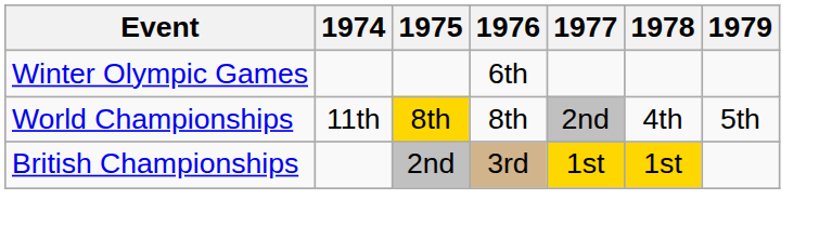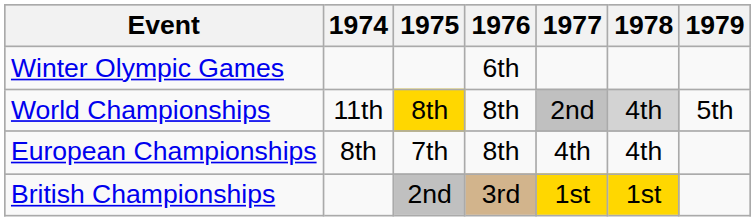 <table class="wikitable">
 <tr>
 <th>Event</th>
 <th>1974</th>
 <th>1975</th>
 <th>1976</th>
 <th>1977</th>
 <th>1978</th>
 <th>1979</th>
 </tr>
 <tr>
 <td><a href='#'>Winter Olympic Games</a></td>
 <td></td>
 <td></td>
 <td align="center">6th</td>
 <td></td>
 <td></td>
 <td></td>
 </tr>
 <tr>
 <td><a href='#'>World Championships</a></td>
 <td align="center">11th</td>
 <td align="center" style="background: gold;">8th</td>
 <td align="center">8th</td>
 <td align="center" bgcolor="silver">2nd</td>
+<td align="center" style="background: lightgrey;">4th</td>
+<td align="center">5th</td>
+</tr>
+<tr>
+<td><a href='#'>European Championships</a></td>
+<td align="center">8th</td>
+<td align="center">7th</td>
+<td align="center">8th</td>
 <td align="center">4th</td>
-<td align="center">5th</td>
+<td align="center">4th</td>
+<td></td>
 </tr>
 <tr>
 <td><a href='#'>British Championships</a></td>
 <td></td>
 <td style="text-align:center; background:silver;">2nd</td>
 <td style="text-align:center; background:tan;">3rd</td>
 <td align="center" bgcolor="gold">1st</td>
 <td align="center" bgcolor="gold">1st</td>
 <td></td>
 </tr>
 </table>
